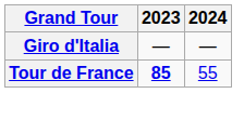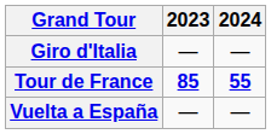 <table class="wikitable plainrowheaders">
 <tr>
 <th scope="col"><a href='#'>Grand Tour</a></th>
 <th scope="col">2023</th>
 <th scope="col">2024</th>
 </tr>
 <tr style="text-align:center;">
 <th scope="row"> <a href='#'>Giro d'Italia</a></th>
 <td>—</td>
 <td>—</td>
 </tr>
 <tr style="text-align:center;">
 <th scope="row"> <a href='#'>Tour de France</a></th>
 <td><strong><a href='#'>85</a></strong></td>
-<td><a href='#'>55</a></td>
+<td><strong><a href='#'>55</a></strong></td>
+</tr>
+<tr style="text-align:center;">
+<th scope="row"> <a href='#'>Vuelta a España</a></th>
+<td>—</td>
+<td>—</td>
 </tr>
 <tr style="text-align:center;">
 </tr>
 </table>
